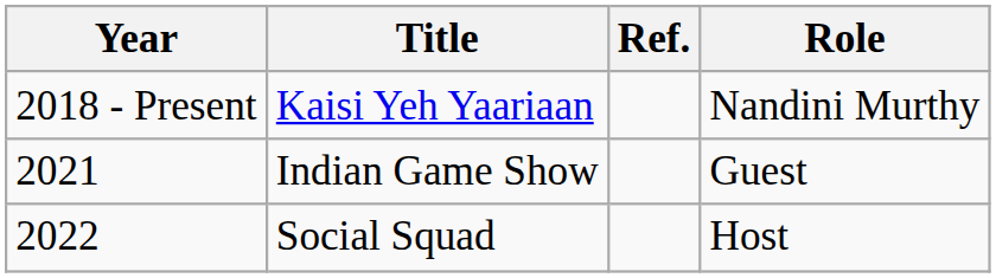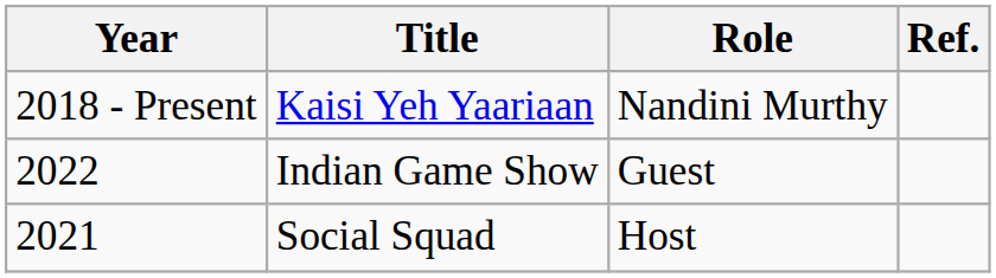 <table class="wikitable">
 <tr>
 <th>Year</th>
 <th>Title</th>
+<th>Role</th>
 <th>Ref.</th>
-<th>Role</th>
 </tr>
 <tr>
 <td>2018 - Present</td>
 <td><a href='#'>Kaisi Yeh Yaariaan</a></td>
+<td>Nandini Murthy</td>
 <td></td>
-<td>Nandini Murthy</td>
+</tr>
+<tr>
+<td>2022</td>
+<td>Indian Game Show</td>
+<td>Guest</td>
+<td></td>
 </tr>
 <tr>
 <td>2021</td>
-<td>Indian Game Show</td>
+<td>Social Squad</td>
+<td>Host</td>
 <td></td>
-<td>Guest</td>
-</tr>
-<tr>
-<td>2022</td>
-<td>Social Squad</td>
-<td></td>
-<td>Host</td>
 </tr>
 </table>
